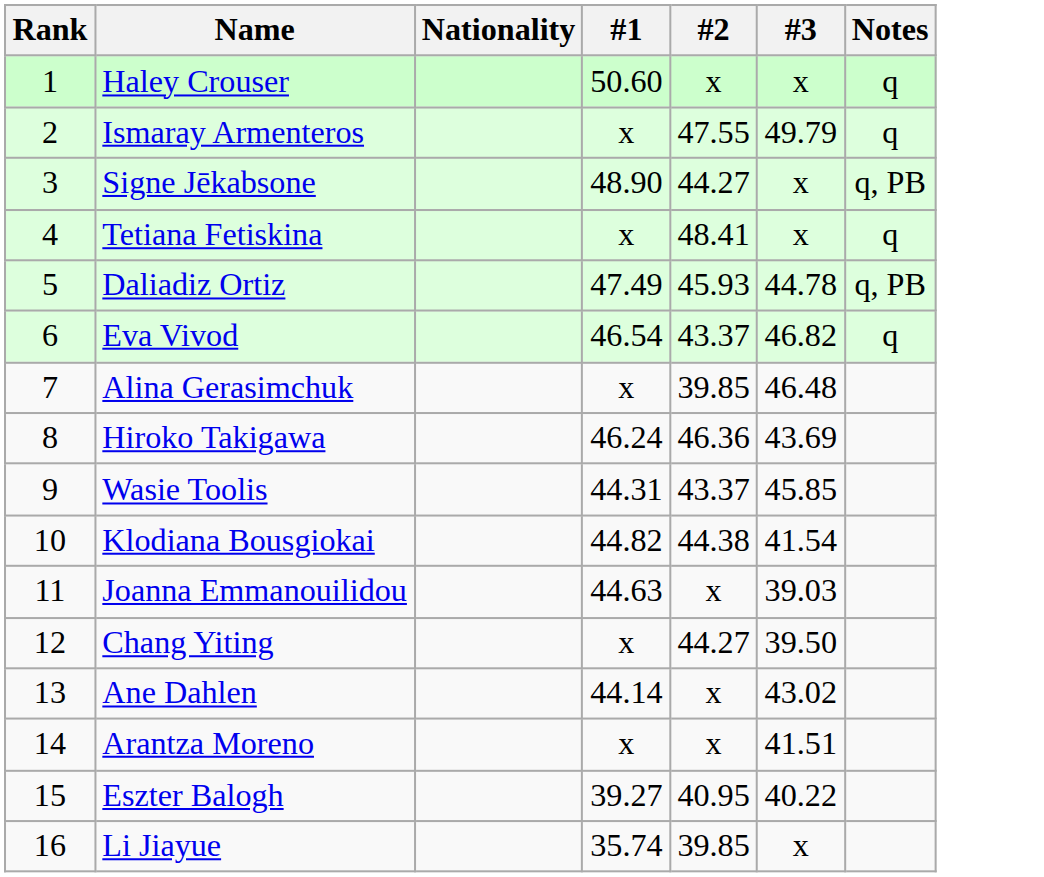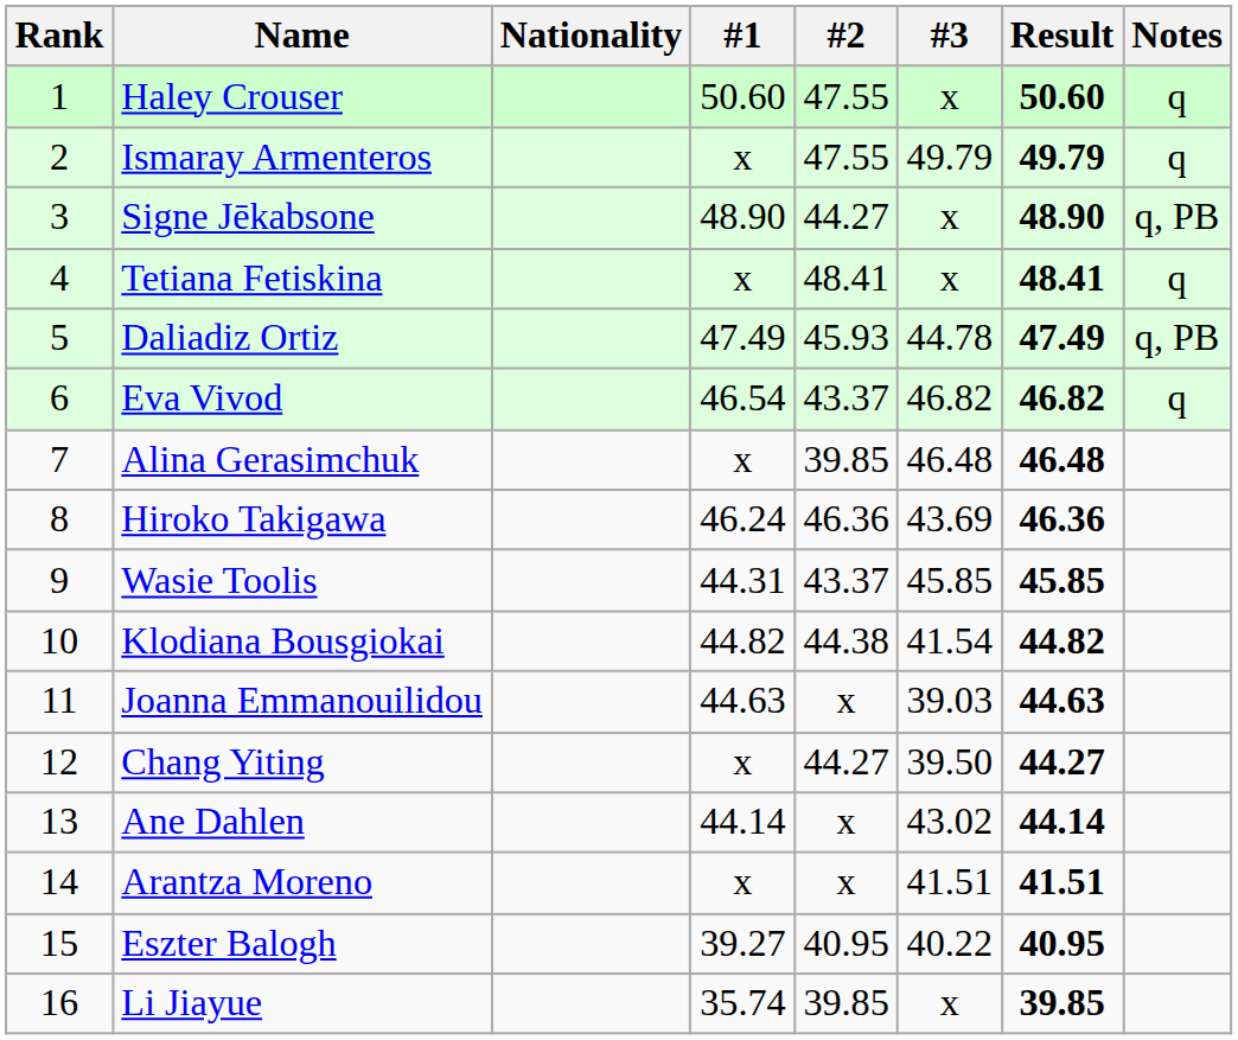 <table class="wikitable sortable" style="text-align:center">
 <tr>
 <th>Rank</th>
 <th>Name</th>
 <th>Nationality</th>
 <th>#1</th>
 <th>#2</th>
 <th>#3</th>
+<th>Result</th>
 <th>Notes</th>
 </tr>
 <tr bgcolor=ccffcc>
 <td>1</td>
 <td align=left><a href='#'>Haley Crouser</a></td>
 <td align=left></td>
 <td>50.60</td>
+<td>47.55</td>
 <td>x</td>
-<td>x</td>
+<td><strong>50.60</strong></td>
 <td>q</td>
 </tr>
 <tr bgcolor=ddffdd>
 <td>2</td>
 <td align=left><a href='#'>Ismaray Armenteros</a></td>
 <td align=left></td>
 <td>x</td>
 <td>47.55</td>
 <td>49.79</td>
+<td><strong>49.79</strong></td>
 <td>q</td>
 </tr>
 <tr bgcolor=ddffdd>
 <td>3</td>
 <td align=left><a href='#'>Signe Jēkabsone</a></td>
 <td align=left></td>
 <td>48.90</td>
 <td>44.27</td>
 <td>x</td>
+<td><strong>48.90</strong></td>
 <td>q, PB</td>
 </tr>
 <tr bgcolor=ddffdd>
 <td>4</td>
 <td align=left><a href='#'>Tetiana Fetiskina</a></td>
 <td align=left></td>
 <td>x</td>
 <td>48.41</td>
 <td>x</td>
+<td><strong>48.41</strong></td>
 <td>q</td>
 </tr>
 <tr bgcolor=ddffdd>
 <td>5</td>
 <td align=left><a href='#'>Daliadiz Ortiz</a></td>
 <td align=left></td>
 <td>47.49</td>
 <td>45.93</td>
 <td>44.78</td>
+<td><strong>47.49</strong></td>
 <td>q, PB</td>
 </tr>
 <tr bgcolor=ddffdd>
 <td>6</td>
 <td align=left><a href='#'>Eva Vivod</a></td>
 <td align=left></td>
 <td>46.54</td>
 <td>43.37</td>
 <td>46.82</td>
+<td><strong>46.82</strong></td>
 <td>q</td>
 </tr>
 <tr>
 <td>7</td>
 <td align=left><a href='#'>Alina Gerasimchuk</a></td>
 <td align=left></td>
 <td>x</td>
 <td>39.85</td>
 <td>46.48</td>
+<td><strong>46.48</strong></td>
 <td></td>
 </tr>
 <tr>
 <td>8</td>
 <td align=left><a href='#'>Hiroko Takigawa</a></td>
 <td align=left></td>
 <td>46.24</td>
 <td>46.36</td>
 <td>43.69</td>
+<td><strong>46.36</strong></td>
 <td></td>
 </tr>
 <tr>
 <td>9</td>
 <td align=left><a href='#'>Wasie Toolis</a></td>
 <td align=left></td>
 <td>44.31</td>
 <td>43.37</td>
 <td>45.85</td>
+<td><strong>45.85</strong></td>
 <td></td>
 </tr>
 <tr>
 <td>10</td>
 <td align=left><a href='#'>Klodiana Bousgiokai</a></td>
 <td align=left></td>
 <td>44.82</td>
 <td>44.38</td>
 <td>41.54</td>
+<td><strong>44.82</strong></td>
 <td></td>
 </tr>
 <tr>
 <td>11</td>
 <td align=left><a href='#'>Joanna Emmanouilidou</a></td>
 <td align=left></td>
 <td>44.63</td>
 <td>x</td>
 <td>39.03</td>
+<td><strong>44.63</strong></td>
 <td></td>
 </tr>
 <tr>
 <td>12</td>
 <td align=left><a href='#'>Chang Yiting</a></td>
 <td align=left></td>
 <td>x</td>
 <td>44.27</td>
 <td>39.50</td>
+<td><strong>44.27</strong></td>
 <td></td>
 </tr>
 <tr>
 <td>13</td>
 <td align=left><a href='#'>Ane Dahlen</a></td>
 <td align=left></td>
 <td>44.14</td>
 <td>x</td>
 <td>43.02</td>
+<td><strong>44.14</strong></td>
 <td></td>
 </tr>
 <tr>
 <td>14</td>
 <td align=left><a href='#'>Arantza Moreno</a></td>
 <td align=left></td>
 <td>x</td>
 <td>x</td>
 <td>41.51</td>
+<td><strong>41.51</strong></td>
 <td></td>
 </tr>
 <tr>
 <td>15</td>
 <td align=left><a href='#'>Eszter Balogh</a></td>
 <td align=left></td>
 <td>39.27</td>
 <td>40.95</td>
 <td>40.22</td>
+<td><strong>40.95</strong></td>
 <td></td>
 </tr>
 <tr>
 <td>16</td>
 <td align=left><a href='#'>Li Jiayue</a></td>
 <td align=left></td>
 <td>35.74</td>
 <td>39.85</td>
 <td>x</td>
+<td><strong>39.85</strong></td>
 <td></td>
 </tr>
 </table>
